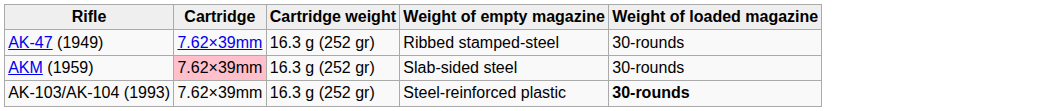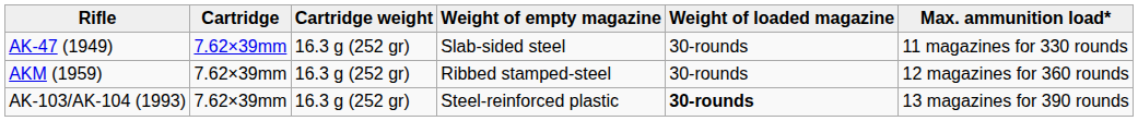 <table class="wikitable">
 <tr>
 <th style="background:#efefef;">Rifle</th>
 <th style="background:#efefef;">Cartridge</th>
 <th style="background:#efefef;">Cartridge weight</th>
 <th style="background:#efefef;">Weight of empty magazine</th>
 <th style="background:#efefef;">Weight of loaded magazine</th>
+<th style="background:#efefef;">Max.  ammunition load*</th>
 </tr>
 <tr>
 <td><a href='#'>AK-47</a> (1949)</td>
 <td><a href='#'>7.62×39mm</a></td>
 <td>16.3 g (252 gr)</td>
-<td>Ribbed stamped-steel<br></td>
+<td>Slab-sided steel<br></td>
 <td>30-rounds<br></td>
+<td>11 magazines for 330 rounds<br></td>
 </tr>
 <tr>
 <td><a href='#'>AKM</a> (1959)</td>
-<td style="background: pink;">7.62×39mm</td>
+<td>7.62×39mm</td>
 <td>16.3 g (252 gr)</td>
-<td>Slab-sided steel<br></td>
+<td>Ribbed stamped-steel<br></td>
 <td>30-rounds<br></td>
+<td>12 magazines for 360 rounds<br></td>
 </tr>
 <tr>
 <td>AK-103/AK-104 (1993)</td>
 <td>7.62×39mm</td>
 <td>16.3 g (252 gr)</td>
 <td>Steel-reinforced plastic<br></td>
 <td><strong>30-rounds<br></strong></td>
+<td>13 magazines for 390 rounds<br></td>
 </tr>
 </table>
